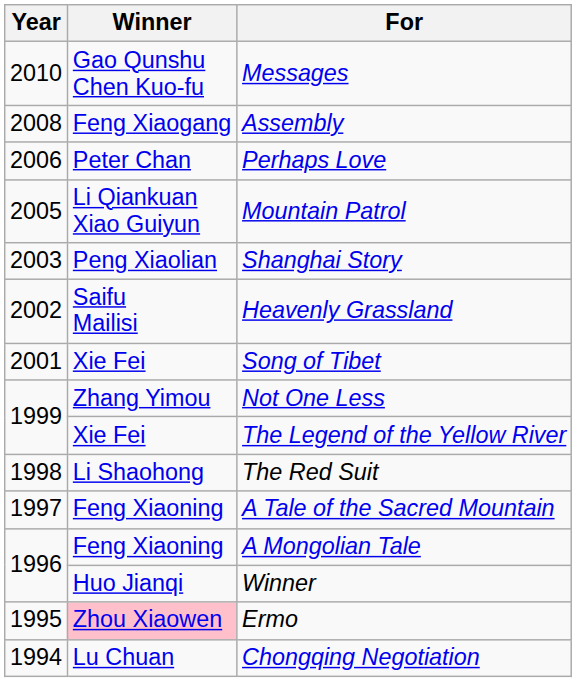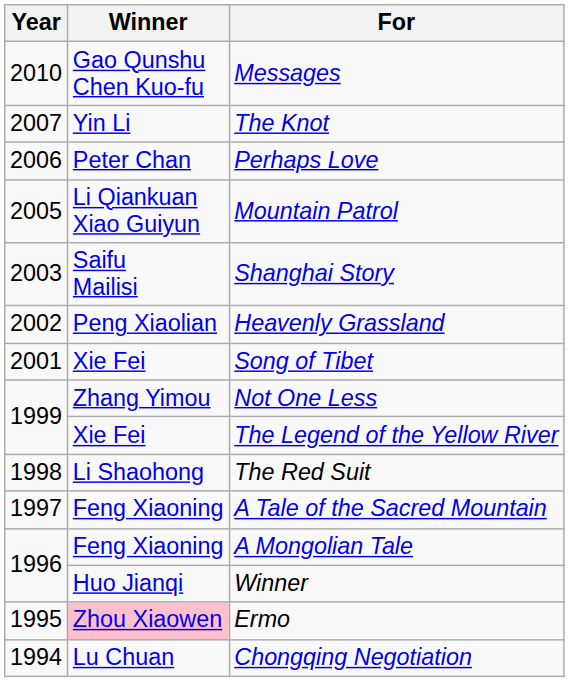 <table class="wikitable">
 <tr>
 <th>Year</th>
 <th>Winner</th>
 <th>For</th>
 </tr>
 <tr>
 <td>2010</td>
 <td><a href='#'>Gao Qunshu</a><br><a href='#'>Chen Kuo-fu</a></td>
 <td><em><a href='#'>Messages</a></em></td>
 </tr>
 <tr>
-<td>2008</td>
-<td><a href='#'>Feng Xiaogang</a></td>
-<td><em><a href='#'>Assembly</a></em></td>
+<td>2007</td>
+<td><a href='#'>Yin Li</a></td>
+<td><em><a href='#'>The Knot</a></em></td>
 </tr>
 <tr>
 <td>2006</td>
 <td><a href='#'>Peter Chan</a></td>
 <td><em><a href='#'>Perhaps Love</a></em></td>
 </tr>
 <tr>
 <td>2005</td>
 <td><a href='#'>Li Qiankuan</a><br><a href='#'>Xiao Guiyun</a></td>
 <td><em><a href='#'>Mountain Patrol</a></em></td>
 </tr>
 <tr>
 <td>2003</td>
-<td><a href='#'>Peng Xiaolian</a></td>
+<td><a href='#'>Saifu</a><br><a href='#'>Mailisi</a></td>
 <td><em><a href='#'>Shanghai Story</a></em></td>
 </tr>
 <tr>
 <td>2002</td>
-<td><a href='#'>Saifu</a><br><a href='#'>Mailisi</a></td>
+<td><a href='#'>Peng Xiaolian</a></td>
 <td><em><a href='#'>Heavenly Grassland</a></em></td>
 </tr>
 <tr>
 <td>2001</td>
 <td><a href='#'>Xie Fei</a></td>
 <td><em><a href='#'>Song of Tibet</a></em></td>
 </tr>
 <tr>
 <td rowspan="2">1999</td>
 <td><a href='#'>Zhang Yimou</a></td>
 <td><em><a href='#'>Not One Less</a></em></td>
 </tr>
 <tr>
 <td><a href='#'>Xie Fei</a></td>
 <td><em><a href='#'>The Legend of the Yellow River</a></em></td>
 </tr>
 <tr>
 <td>1998</td>
 <td><a href='#'>Li Shaohong</a></td>
 <td><em>The Red Suit</em></td>
 </tr>
 <tr>
 <td>1997</td>
 <td><a href='#'>Feng Xiaoning</a></td>
 <td><em><a href='#'>A Tale of the Sacred Mountain</a></em></td>
 </tr>
 <tr>
 <td rowspan="2">1996</td>
 <td><a href='#'>Feng Xiaoning</a></td>
 <td><em><a href='#'>A Mongolian Tale</a></em></td>
 </tr>
 <tr>
 <td><a href='#'>Huo Jianqi</a></td>
 <td><em>Winner</em></td>
 </tr>
 <tr>
 <td>1995</td>
 <td style="background: pink;"><a href='#'>Zhou Xiaowen</a></td>
 <td><em>Ermo</em></td>
 </tr>
 <tr>
 <td>1994</td>
 <td><a href='#'>Lu Chuan</a></td>
 <td><em><a href='#'>Chongqing Negotiation</a></em></td>
 </tr>
 </table>
